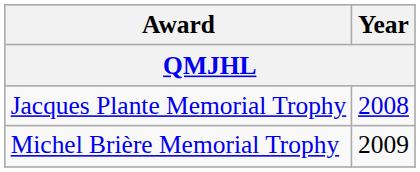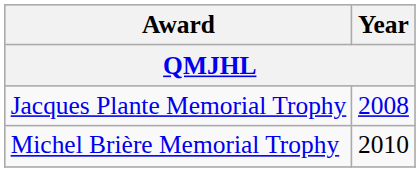 <table class="wikitable">
 <tr>
 <th>Award</th>
 <th>Year</th>
 </tr>
 <tr>
 <th colspan="3"><a href='#'>QMJHL</a></th>
 </tr>
 <tr>
 <td><a href='#'>Jacques Plante Memorial Trophy</a></td>
 <td><a href='#'>2008</a></td>
 </tr>
 <tr>
 <td><a href='#'>Michel Brière Memorial Trophy</a></td>
-<td>2009</td>
+<td>2010</td>
 </tr>
 </table>
